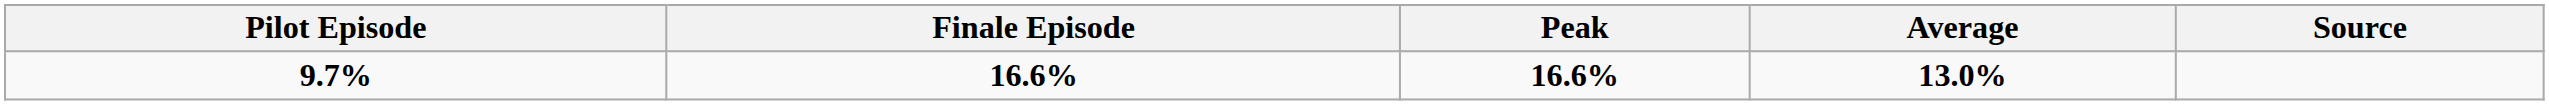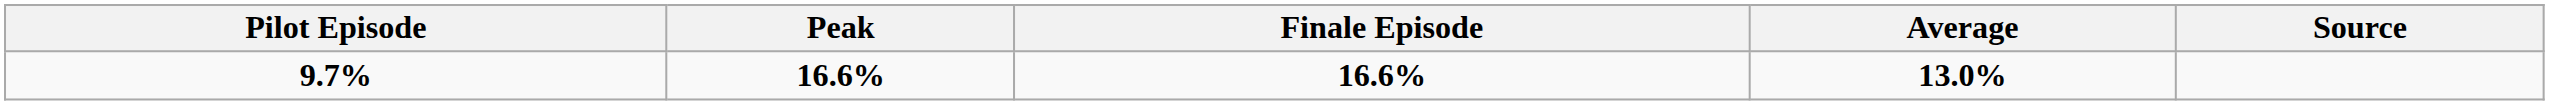 <table class="wikitable" style="text-align:center; background:#f9f9f9; line-height:16px;" width="100%">
 <tr>
 <th>Pilot Episode</th>
+<th>Peak</th>
 <th>Finale Episode</th>
-<th>Peak</th>
 <th>Average</th>
 <th>Source</th>
 </tr>
 <tr>
 <td><div><strong>9.7%</strong></div></td>
 <td><div><strong>16.6%</strong></div></td>
 <td><div><strong>16.6%</strong></div></td>
 <td><div><strong>13.0%</strong></div></td>
 <td></td>
 </tr>
 </table>
